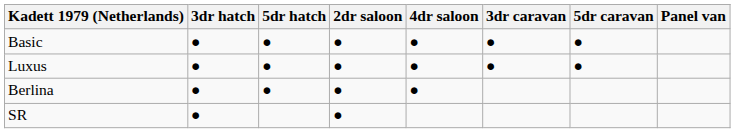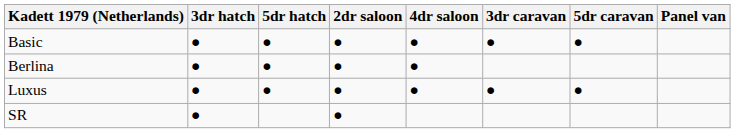 <table class="wikitable defaultcenter col1left">
 <tr>
 <th>Kadett 1979 (Netherlands)</th>
 <th>3dr hatch</th>
 <th>5dr hatch</th>
 <th>2dr saloon</th>
 <th>4dr saloon</th>
 <th>3dr caravan</th>
 <th>5dr caravan</th>
 <th>Panel van</th>
 </tr>
 <tr>
 <td>Basic</td>
 <td>●</td>
 <td>●</td>
 <td>●</td>
 <td>●</td>
 <td>●</td>
 <td>●</td>
 <td></td>
 </tr>
 <tr>
+<td>Berlina</td>
+<td>●</td>
+<td>●</td>
+<td>●</td>
+<td>●</td>
+<td></td>
+<td></td>
+<td></td>
+</tr>
+<tr>
 <td>Luxus</td>
 <td>●</td>
 <td>●</td>
 <td>●</td>
 <td>●</td>
 <td>●</td>
 <td>●</td>
-<td></td>
-</tr>
-<tr>
-<td>Berlina</td>
-<td>●</td>
-<td>●</td>
-<td>●</td>
-<td>●</td>
-<td></td>
-<td></td>
 <td></td>
 </tr>
 <tr>
 <td>SR</td>
 <td>●</td>
 <td></td>
 <td>●</td>
 <td></td>
 <td></td>
 <td></td>
 <td></td>
 </tr>
 </table>
